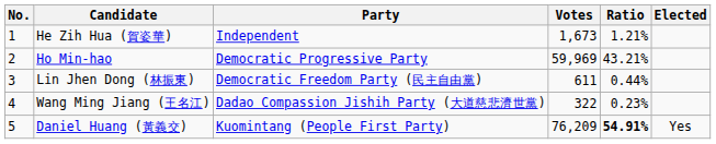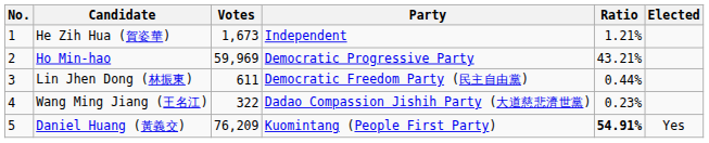 <table class=wikitable>
 <tr>
 <th>No.</th>
 <th>Candidate</th>
+<th>Votes</th>
 <th>Party</th>
-<th>Votes</th>
 <th>Ratio</th>
 <th>Elected</th>
 </tr>
 <tr>
 <td>1</td>
 <td>He Zih Hua  (<a href='#'>賀姿華</a>)</td>
+<td align="right">1,673</td>
 <td><a href='#'>Independent</a></td>
-<td align="right">1,673</td>
 <td align="right">1.21%</td>
 <td></td>
 </tr>
 <tr>
 <td>2</td>
 <td><a href='#'>Ho Min-hao</a></td>
+<td align="right">59,969</td>
 <td><a href='#'>Democratic Progressive Party</a></td>
-<td align="right">59,969</td>
 <td align="right">43.21%</td>
 <td></td>
 </tr>
 <tr>
 <td>3</td>
 <td>Lin Jhen Dong  (<a href='#'>林振東</a>)</td>
+<td align="right">611</td>
 <td><a href='#'>Democratic Freedom Party</a>  (<a href='#'>民主自由黨</a>)</td>
-<td align="right">611</td>
 <td align="right">0.44%</td>
 <td></td>
 </tr>
 <tr>
 <td>4</td>
 <td>Wang Ming Jiang  (<a href='#'>王名江</a>)</td>
+<td align="right">322</td>
 <td><a href='#'>Dadao Compassion Jishih Party</a>  (<a href='#'>大道慈悲濟世黨</a>)</td>
-<td align="right">322</td>
 <td align="right">0.23%</td>
 <td></td>
 </tr>
 <tr>
 <td>5</td>
 <td><a href='#'>Daniel Huang</a>  (<a href='#'>黃義交</a>)</td>
+<td align="right">76,209</td>
 <td><a href='#'>Kuomintang</a><span> (<a href='#'>People First Party</a>)</span></td>
-<td align="right">76,209</td>
 <td align="right"><strong>54.91%</strong></td>
 <td align="center">Yes</td>
 </tr>
 </table>
